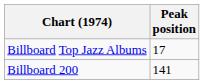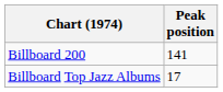 <table class="wikitable plainrowheaders sortable">
 <tr>
 <th scope="col">Chart (1974)</th>
 <th scope="col">Peak<br>position</th>
 </tr>
 <tr>
+<td><a href='#'>Billboard 200</a></td>
+<td>141</td>
+</tr>
+<tr>
 <td><a href='#'>Billboard</a> <a href='#'>Top Jazz Albums</a></td>
 <td>17</td>
 </tr>
-<tr>
-<td><a href='#'>Billboard 200</a></td>
-<td>141</td>
-</tr>
 </table>
